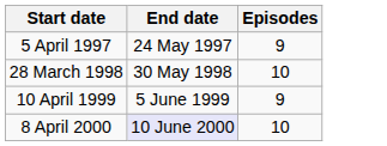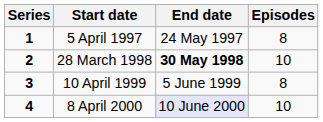 <table class="wikitable" style="text-align:center;">
 <tr>
+<th>Series</th>
 <th>Start date</th>
 <th>End date</th>
 <th>Episodes</th>
 </tr>
 <tr>
+<td><strong>1</strong></td>
 <td>5 April 1997</td>
 <td>24 May 1997</td>
-<td>9</td>
+<td>8</td>
 </tr>
 <tr>
+<td><strong>2</strong></td>
 <td>28 March 1998</td>
-<td>30 May 1998</td>
+<td><strong>30 May 1998</strong></td>
 <td>10</td>
 </tr>
 <tr>
+<td><strong>3</strong></td>
 <td>10 April 1999</td>
 <td>5 June 1999</td>
-<td>9</td>
+<td>8</td>
 </tr>
 <tr>
+<td><strong>4</strong></td>
 <td>8 April 2000</td>
 <td style="background: lavender;">10 June 2000</td>
 <td>10</td>
 </tr>
 </table>
